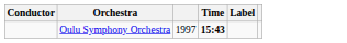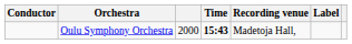 <table class="wikitable sortable" style="margin-right:0; font-size:95%">
 <tr>
 <th scope="col">Conductor</th>
 <th scope="col">Orchestra</th>
 <th scope="col"></th>
 <th scope="col">Time</th>
+<th scope="col">Recording venue</th>
 <th scope="col">Label</th>
 <th scope="col"class="unsortable"></th>
 </tr>
 <tr>
 <td></td>
 <td><a href='#'>Oulu Symphony Orchestra</a></td>
-<td>1997</td>
+<td>2000</td>
 <td><strong>15:43</strong></td>
+<td>Madetoja Hall, </td>
 <td></td>
 <td></td>
 </tr>
 </table>
